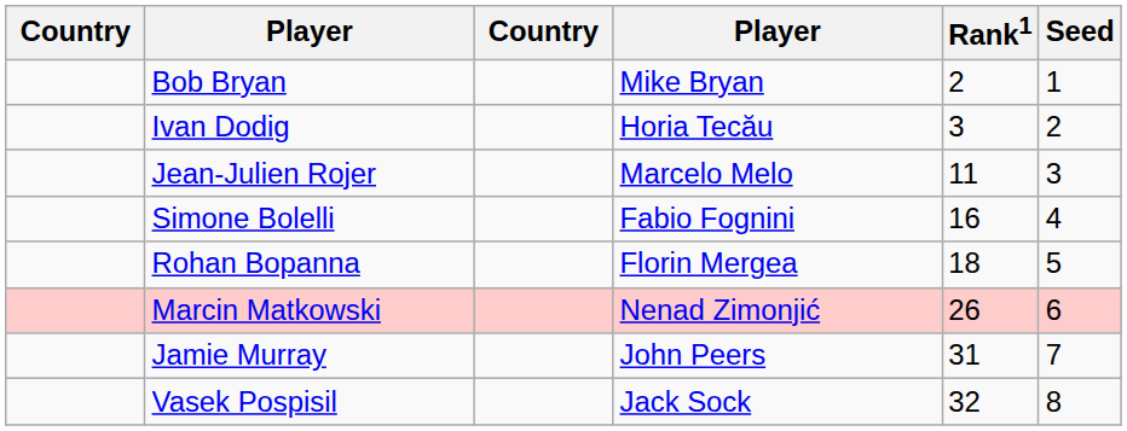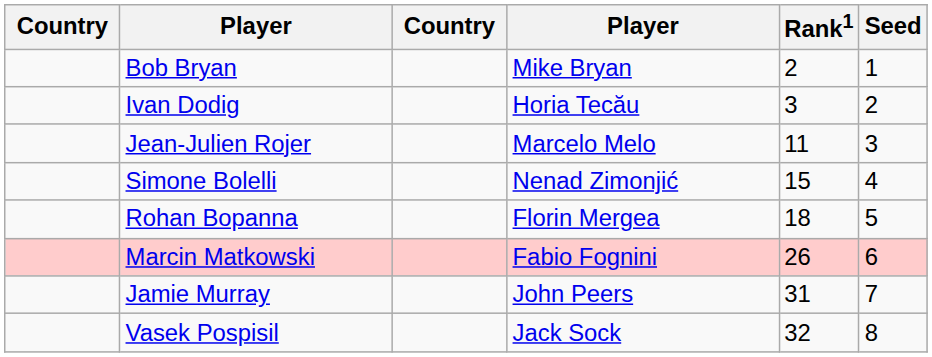 <table class="sortable wikitable">
 <tr>
 <th width="70">Country</th>
 <th width="175">Player</th>
 <th width="70">Country</th>
 <th width="175">Player</th>
 <th>Rank<sup>1</sup></th>
 <th>Seed</th>
 </tr>
 <tr>
 <td></td>
 <td><a href='#'>Bob Bryan</a></td>
 <td></td>
 <td><a href='#'>Mike Bryan</a></td>
 <td>2</td>
 <td>1</td>
 </tr>
 <tr>
 <td></td>
 <td><a href='#'>Ivan Dodig</a></td>
 <td></td>
 <td><a href='#'>Horia Tecău</a></td>
 <td>3</td>
 <td>2</td>
 </tr>
 <tr>
 <td></td>
 <td><a href='#'>Jean-Julien Rojer</a></td>
 <td></td>
 <td><a href='#'>Marcelo Melo</a></td>
 <td>11</td>
 <td>3</td>
 </tr>
 <tr>
 <td></td>
 <td><a href='#'>Simone Bolelli</a></td>
 <td></td>
-<td><a href='#'>Fabio Fognini</a></td>
-<td>16</td>
+<td><a href='#'>Nenad Zimonjić</a></td>
+<td>15</td>
 <td>4</td>
 </tr>
 <tr>
 <td></td>
 <td><a href='#'>Rohan Bopanna</a></td>
 <td></td>
 <td><a href='#'>Florin Mergea</a></td>
 <td>18</td>
 <td>5</td>
 </tr>
 <tr style="background:#fcc;">
 <td></td>
 <td><a href='#'>Marcin Matkowski</a></td>
 <td></td>
-<td><a href='#'>Nenad Zimonjić</a></td>
+<td><a href='#'>Fabio Fognini</a></td>
 <td>26</td>
 <td>6</td>
 </tr>
 <tr>
 <td></td>
 <td><a href='#'>Jamie Murray</a></td>
 <td></td>
 <td><a href='#'>John Peers</a></td>
 <td>31</td>
 <td>7</td>
 </tr>
 <tr>
 <td></td>
 <td><a href='#'>Vasek Pospisil</a></td>
 <td></td>
 <td><a href='#'>Jack Sock</a></td>
 <td>32</td>
 <td>8</td>
 </tr>
 </table>
